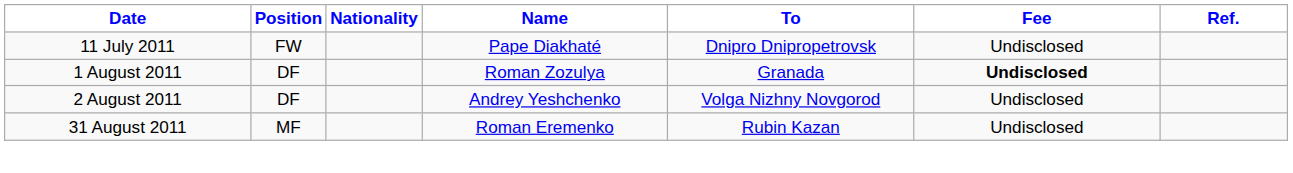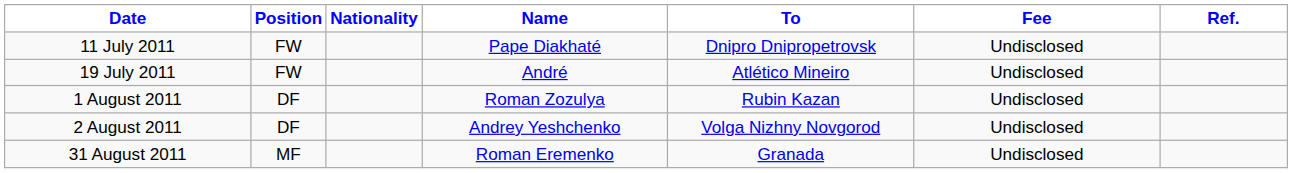 <table class="wikitable"  style="text-align:center; font-size:90%; ">
 <tr>
 <th style="background:#ffffff; color:#0000ff; width:200px;">Date</th>
 <th style="background:#ffffff; color:#0000ff; width:50px;">Position</th>
 <th style="background:#ffffff; color:#0000ff; width:50px;">Nationality</th>
 <th style="background:#ffffff; color:#0000ff; width:200px;">Name</th>
 <th style="background:#ffffff; color:#0000ff; width:200px;">To</th>
 <th style="background:#ffffff; color:#0000ff; width:200px;">Fee</th>
 <th style="background:#ffffff; color:#0000ff; width:100px;">Ref.</th>
 </tr>
 <tr>
 <td>11 July 2011</td>
 <td>FW</td>
 <td></td>
 <td><a href='#'>Pape Diakhaté</a></td>
 <td><a href='#'>Dnipro Dnipropetrovsk</a></td>
 <td>Undisclosed</td>
 <td></td>
 </tr>
 <tr>
+<td>19 July 2011</td>
+<td>FW</td>
+<td></td>
+<td><a href='#'>André</a></td>
+<td><a href='#'>Atlético Mineiro</a></td>
+<td>Undisclosed</td>
+<td></td>
+</tr>
+<tr>
 <td>1 August 2011</td>
 <td>DF</td>
 <td></td>
 <td><a href='#'>Roman Zozulya</a></td>
-<td><a href='#'>Granada</a></td>
-<td><strong>Undisclosed</strong></td>
+<td><a href='#'>Rubin Kazan</a></td>
+<td>Undisclosed</td>
 <td></td>
 </tr>
 <tr>
 <td>2 August 2011</td>
 <td>DF</td>
 <td></td>
 <td><a href='#'>Andrey Yeshchenko</a></td>
 <td><a href='#'>Volga Nizhny Novgorod</a></td>
 <td>Undisclosed</td>
 <td></td>
 </tr>
 <tr>
 <td>31 August 2011</td>
 <td>MF</td>
 <td></td>
 <td><a href='#'>Roman Eremenko</a></td>
-<td><a href='#'>Rubin Kazan</a></td>
+<td><a href='#'>Granada</a></td>
 <td>Undisclosed</td>
 <td></td>
 </tr>
 </table>
